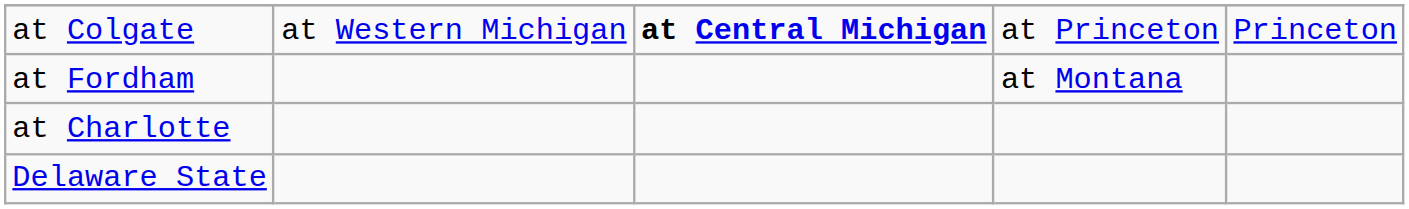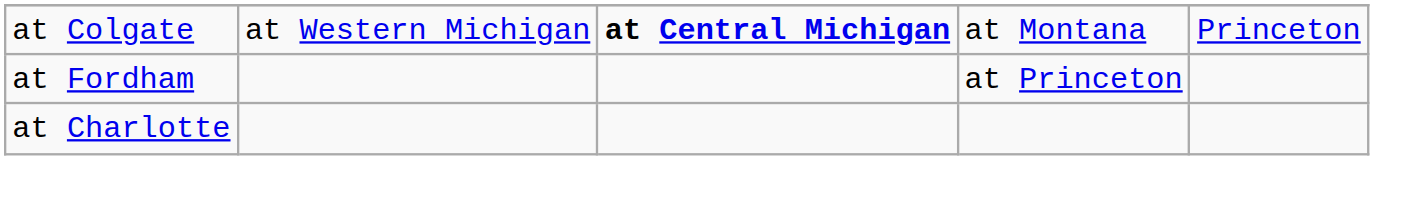 <table class="wikitable">
 <tr>
 </tr>
 <tr>
 <td>at <a href='#'>Colgate</a></td>
 <td>at <a href='#'>Western Michigan</a></td>
 <td><strong>at <a href='#'>Central Michigan</a></strong></td>
-<td>at <a href='#'>Princeton</a></td>
+<td>at <a href='#'>Montana</a></td>
 <td><a href='#'>Princeton</a></td>
 </tr>
 <tr>
 <td>at <a href='#'>Fordham</a></td>
 <td></td>
 <td></td>
-<td>at <a href='#'>Montana</a></td>
+<td>at <a href='#'>Princeton</a></td>
 <td></td>
 </tr>
 <tr>
 <td>at <a href='#'>Charlotte</a></td>
 <td></td>
 <td></td>
 <td></td>
 <td></td>
 </tr>
-<tr>
-<td><a href='#'>Delaware State</a></td>
-<td></td>
-<td></td>
-<td></td>
-<td></td>
-</tr>
 </table>
